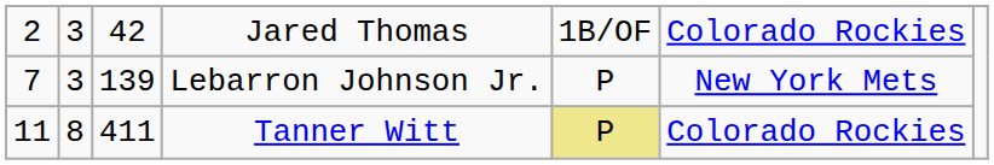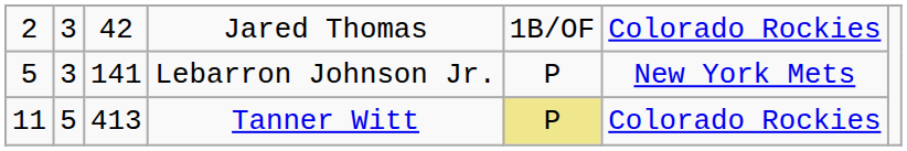 <table class="wikitable">
 <tr align="center">
 <td>2</td>
 <td>3</td>
 <td>42</td>
 <td>Jared Thomas</td>
 <td>1B/OF</td>
 <td><a href='#'>Colorado Rockies</a></td>
 <td rowspan="3"></td>
 </tr>
 <tr align="center">
-<td>7</td>
+<td>5</td>
 <td>3</td>
-<td>139</td>
+<td>141</td>
 <td>Lebarron Johnson Jr.</td>
 <td>P</td>
 <td><a href='#'>New York Mets</a></td>
 </tr>
 <tr align="center">
 <td>11</td>
-<td>8</td>
-<td>411</td>
+<td>5</td>
+<td>413</td>
 <td><a href='#'>Tanner Witt</a></td>
 <td style="background: khaki;">P</td>
 <td><a href='#'>Colorado Rockies</a></td>
 </tr>
 </table>
